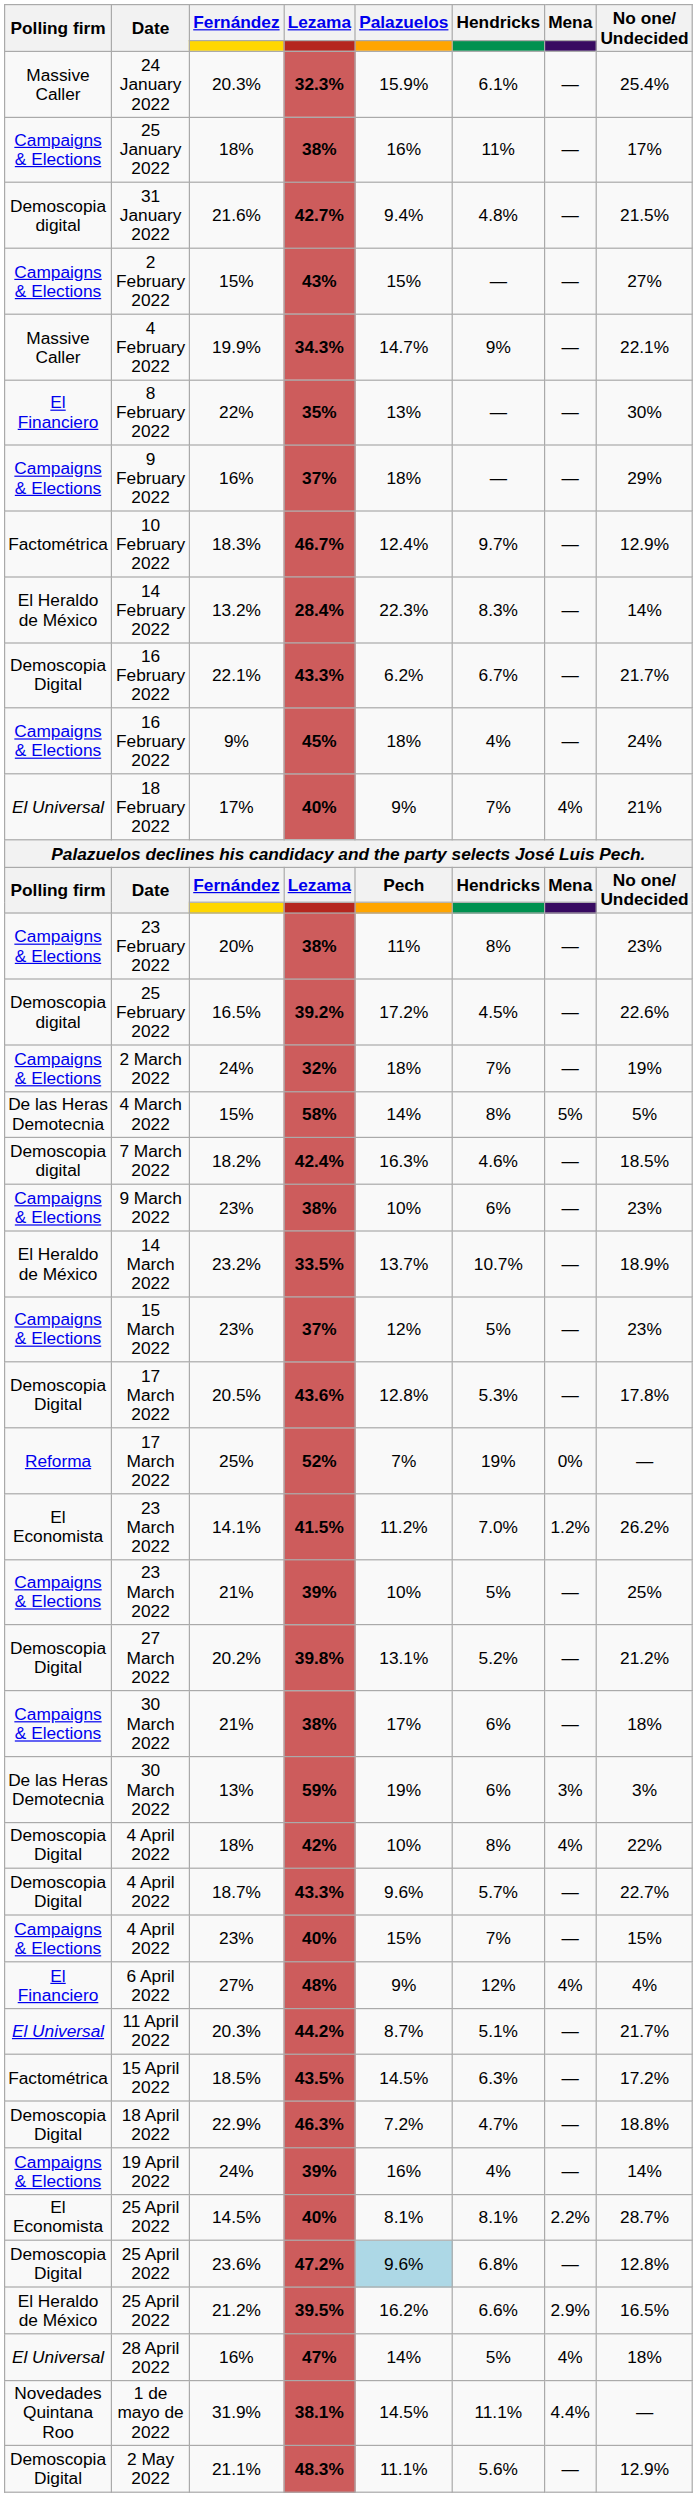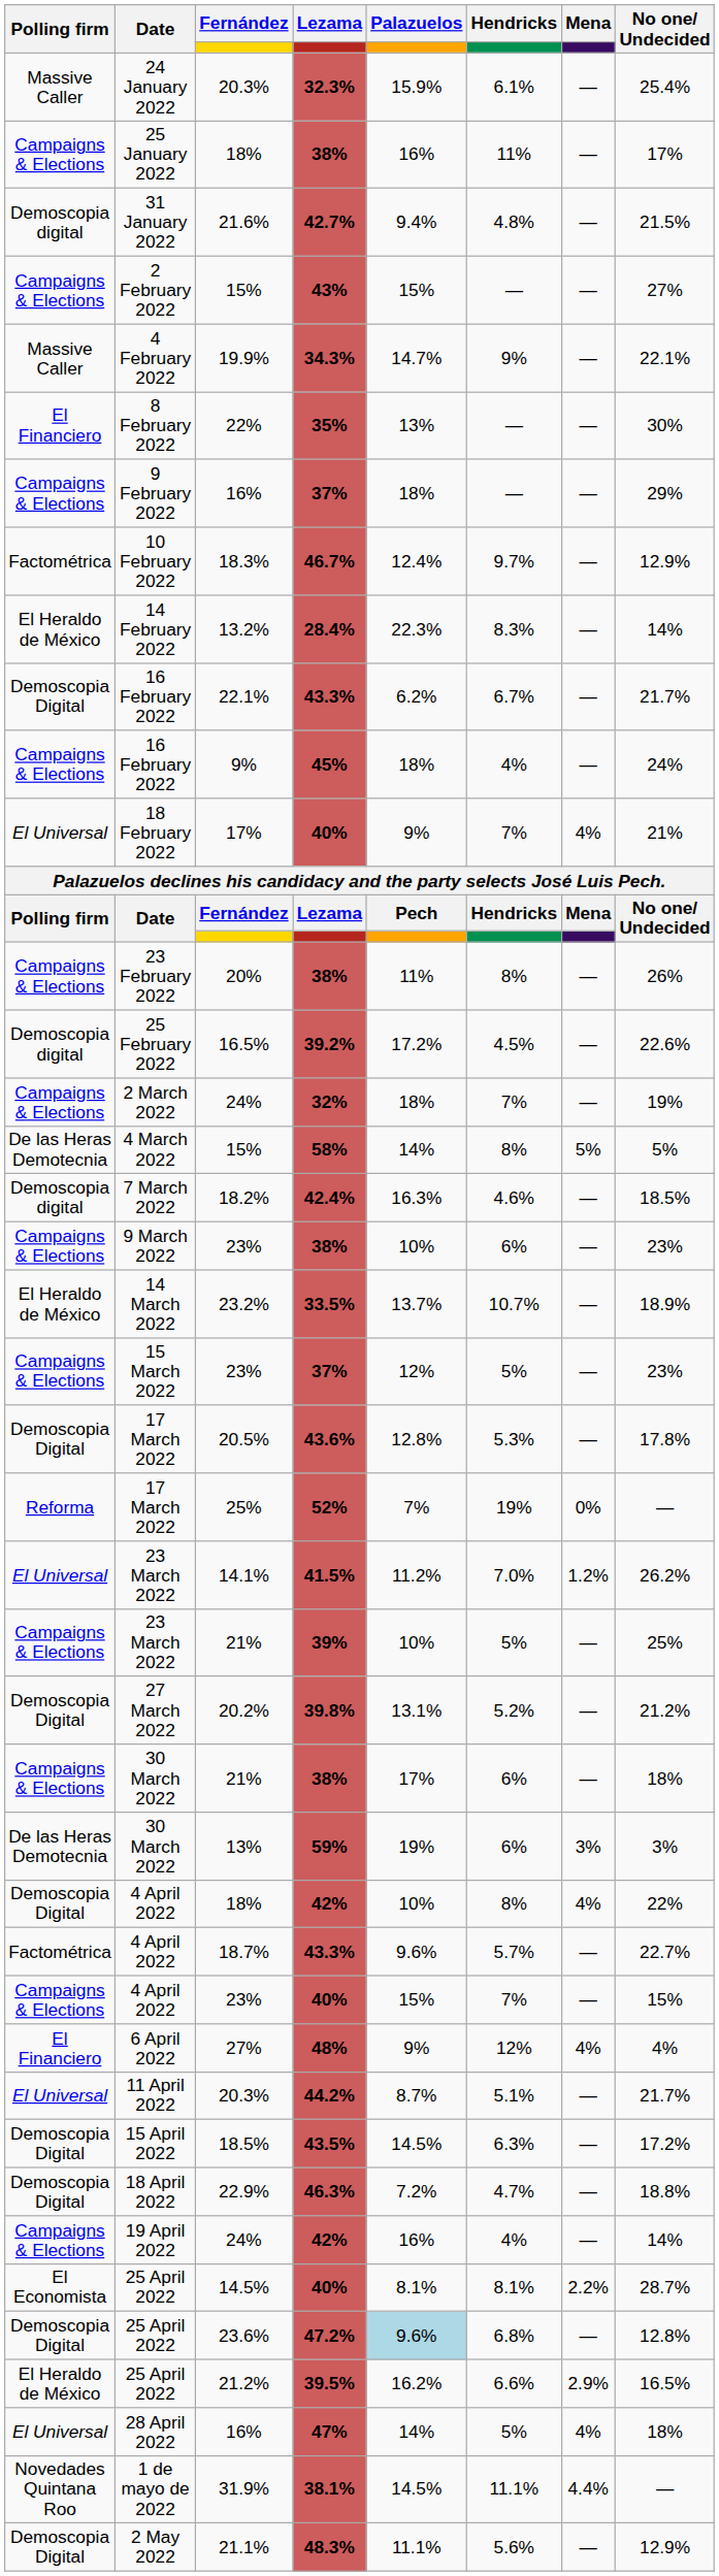 <table class="wikitable" style="text-align:center; font-size:90%; line-height:16px; margin:auto; width:55%">
 <tr>
 <th rowspan="2" width="16%">Polling firm</th>
 <th rowspan="2" width="15%">Date</th>
 <th width="5%"><a href='#'>Fernández</a></th>
 <th width="5%"><a href='#'>Lezama</a></th>
 <th width="5%"><a href='#'>Palazuelos</a></th>
 <th width="5%">Hendricks</th>
 <th width="5%">Mena</th>
 <th rowspan="2" width="5%">No one/<br>Undecided</th>
 </tr>
 <tr>
 <td data-darkreader-inline-bgcolor="" bgcolor="#FFD700"></td>
 <td data-darkreader-inline-bgcolor="" bgcolor="#B5261E"></td>
 <td data-darkreader-inline-bgcolor="" bgcolor="#FFA500"></td>
 <td data-darkreader-inline-bgcolor="" bgcolor="#009150"></td>
 <td data-darkreader-inline-bgcolor="" bgcolor="#380B61"></td>
 </tr>
 <tr>
 <td>Massive Caller</td>
 <td>24 January 2022</td>
 <td>20.3%</td>
 <td data-darkreader-inline-bgcolor="" bgcolor="#CD5C5C"><strong>32.3%</strong></td>
 <td>15.9%</td>
 <td>6.1%</td>
 <td>—</td>
 <td>25.4%</td>
 </tr>
 <tr>
 <td><a href='#'>Campaigns & Elections</a></td>
 <td>25 January 2022</td>
 <td>18%</td>
 <td data-darkreader-inline-bgcolor="" bgcolor="#CD5C5C"><strong>38%</strong></td>
 <td>16%</td>
 <td>11%</td>
 <td>—</td>
 <td>17%</td>
 </tr>
 <tr>
 <td>Demoscopia digital</td>
 <td>31 January 2022</td>
 <td>21.6%</td>
 <td data-darkreader-inline-bgcolor="" bgcolor="#CD5C5C"><strong>42.7%</strong></td>
 <td>9.4%</td>
 <td>4.8%</td>
 <td>—</td>
 <td>21.5%</td>
 </tr>
 <tr>
 <td><a href='#'>Campaigns & Elections</a></td>
 <td>2 February 2022</td>
 <td>15%</td>
 <td data-darkreader-inline-bgcolor="" bgcolor="#CD5C5C"><strong>43%</strong></td>
 <td>15%</td>
 <td>—</td>
 <td>—</td>
 <td>27%</td>
 </tr>
 <tr>
 <td>Massive Caller</td>
 <td>4 February 2022</td>
 <td>19.9%</td>
 <td data-darkreader-inline-bgcolor="" bgcolor="#CD5C5C"><strong>34.3%</strong></td>
 <td>14.7%</td>
 <td>9%</td>
 <td>—</td>
 <td>22.1%</td>
 </tr>
 <tr>
 <td><a href='#'>El Financiero</a></td>
 <td>8 February 2022</td>
 <td>22%</td>
 <td data-darkreader-inline-bgcolor="" bgcolor="#CD5C5C"><strong>35%</strong></td>
 <td>13%</td>
 <td>—</td>
 <td>—</td>
 <td>30%</td>
 </tr>
 <tr>
 <td><a href='#'>Campaigns & Elections</a></td>
 <td>9 February 2022</td>
 <td>16%</td>
 <td data-darkreader-inline-bgcolor="" bgcolor="#CD5C5C"><strong>37%</strong></td>
 <td>18%</td>
 <td>—</td>
 <td>—</td>
 <td>29%</td>
 </tr>
 <tr>
 <td>Factométrica</td>
 <td>10 February 2022</td>
 <td>18.3%</td>
 <td data-darkreader-inline-bgcolor="" bgcolor="#CD5C5C"><strong>46.7%</strong></td>
 <td>12.4%</td>
 <td>9.7%</td>
 <td>—</td>
 <td>12.9%</td>
 </tr>
 <tr>
 <td>El Heraldo de México</td>
 <td>14 February 2022</td>
 <td>13.2%</td>
 <td data-darkreader-inline-bgcolor="" bgcolor="#CD5C5C"><strong>28.4%</strong></td>
 <td>22.3%</td>
 <td>8.3%</td>
 <td>—</td>
 <td>14%</td>
 </tr>
 <tr>
 <td>Demoscopia Digital</td>
 <td>16 February 2022</td>
 <td>22.1%</td>
 <td data-darkreader-inline-bgcolor="" bgcolor="#CD5C5C"><strong>43.3%</strong></td>
 <td>6.2%</td>
 <td>6.7%</td>
 <td>—</td>
 <td>21.7%</td>
 </tr>
 <tr>
 <td><a href='#'>Campaigns & Elections</a></td>
 <td>16 February 2022</td>
 <td>9%</td>
 <td data-darkreader-inline-bgcolor="" bgcolor="#CD5C5C"><strong>45%</strong></td>
 <td>18%</td>
 <td>4%</td>
 <td>—</td>
 <td>24%</td>
 </tr>
 <tr>
 <td><em>El Universal</em></td>
 <td>18 February 2022</td>
 <td>17%</td>
 <td data-darkreader-inline-bgcolor="" bgcolor="#CD5C5C"><strong>40%</strong></td>
 <td>9%</td>
 <td>7%</td>
 <td>4%</td>
 <td>21%</td>
 </tr>
 <tr>
 <th colspan="8"><em>Palazuelos declines his candidacy and the party selects José Luis Pech.</em></th>
 </tr>
 <tr>
 <th rowspan="2">Polling firm</th>
 <th rowspan="2">Date</th>
 <th><a href='#'>Fernández</a></th>
 <th><a href='#'>Lezama</a></th>
 <th>Pech</th>
 <th>Hendricks</th>
 <th>Mena</th>
 <th rowspan="2">No one/<br>Undecided</th>
 </tr>
 <tr>
 <td data-darkreader-inline-bgcolor="" bgcolor="#FFD700"></td>
 <td data-darkreader-inline-bgcolor="" bgcolor="#B5261E"></td>
 <td data-darkreader-inline-bgcolor="" bgcolor="#FFA500"></td>
 <td data-darkreader-inline-bgcolor="" bgcolor="#009150"></td>
 <td data-darkreader-inline-bgcolor="" bgcolor="#380B61"></td>
 </tr>
 <tr>
 <td><a href='#'>Campaigns & Elections</a></td>
 <td>23 February 2022</td>
 <td>20%</td>
 <td data-darkreader-inline-bgcolor="" bgcolor="#CD5C5C"><strong>38%</strong></td>
 <td>11%</td>
 <td>8%</td>
 <td>—</td>
-<td>23%</td>
+<td>26%</td>
 </tr>
 <tr>
 <td>Demoscopia digital</td>
 <td>25 February 2022</td>
 <td>16.5%</td>
 <td data-darkreader-inline-bgcolor="" bgcolor="#CD5C5C"><strong>39.2%</strong></td>
 <td>17.2%</td>
 <td>4.5%</td>
 <td>—</td>
 <td>22.6%</td>
 </tr>
 <tr>
 <td><a href='#'>Campaigns & Elections</a></td>
 <td>2 March 2022</td>
 <td>24%</td>
 <td data-darkreader-inline-bgcolor="" bgcolor="#CD5C5C"><strong>32%</strong></td>
 <td>18%</td>
 <td>7%</td>
 <td>—</td>
 <td>19%</td>
 </tr>
 <tr>
 <td>De las Heras Demotecnia</td>
 <td>4 March  2022</td>
 <td>15%</td>
 <td data-darkreader-inline-bgcolor="" bgcolor="#CD5C5C"><strong>58%</strong></td>
 <td>14%</td>
 <td>8%</td>
 <td>5%</td>
 <td>5%</td>
 </tr>
 <tr>
 <td>Demoscopia digital</td>
 <td>7 March 2022</td>
 <td>18.2%</td>
 <td data-darkreader-inline-bgcolor="" bgcolor="#CD5C5C"><strong>42.4%</strong></td>
 <td>16.3%</td>
 <td>4.6%</td>
 <td>—</td>
 <td>18.5%</td>
 </tr>
 <tr>
 <td><a href='#'>Campaigns & Elections</a></td>
 <td>9 March 2022</td>
 <td>23%</td>
 <td data-darkreader-inline-bgcolor="" bgcolor="#CD5C5C"><strong>38%</strong></td>
 <td>10%</td>
 <td>6%</td>
 <td>—</td>
 <td>23%</td>
 </tr>
 <tr>
 <td>El Heraldo de México</td>
 <td>14 March 2022</td>
 <td>23.2%</td>
 <td data-darkreader-inline-bgcolor="" bgcolor="#CD5C5C"><strong>33.5%</strong></td>
 <td>13.7%</td>
 <td>10.7%</td>
 <td>—</td>
 <td>18.9%</td>
 </tr>
 <tr>
 <td><a href='#'>Campaigns & Elections</a></td>
 <td>15 March 2022</td>
 <td>23%</td>
 <td data-darkreader-inline-bgcolor="" bgcolor="#CD5C5C"><strong>37%</strong></td>
 <td>12%</td>
 <td>5%</td>
 <td>—</td>
 <td>23%</td>
 </tr>
 <tr>
 <td>Demoscopia Digital</td>
 <td>17 March 2022</td>
 <td>20.5%</td>
 <td data-darkreader-inline-bgcolor="" bgcolor="#CD5C5C"><strong>43.6%</strong></td>
 <td>12.8%</td>
 <td>5.3%</td>
 <td>—</td>
 <td>17.8%</td>
 </tr>
 <tr>
 <td><a href='#'>Reforma</a></td>
 <td>17 March 2022</td>
 <td>25%</td>
 <td data-darkreader-inline-bgcolor="" bgcolor="#CD5C5C"><strong>52%</strong></td>
 <td>7%</td>
 <td>19%</td>
 <td>0%</td>
 <td>—</td>
 </tr>
 <tr>
-<td>El Economista</td>
+<td><a href='#'><em>El Universal</em></a></td>
 <td>23 March 2022</td>
 <td>14.1%</td>
 <td data-darkreader-inline-bgcolor="" bgcolor="#CD5C5C"><strong>41.5%</strong></td>
 <td>11.2%</td>
 <td>7.0%</td>
 <td>1.2%</td>
 <td>26.2%</td>
 </tr>
 <tr>
 <td><a href='#'>Campaigns & Elections</a></td>
 <td>23 March 2022</td>
 <td>21%</td>
 <td data-darkreader-inline-bgcolor="" bgcolor="#CD5C5C"><strong>39%</strong></td>
 <td>10%</td>
 <td>5%</td>
 <td>—</td>
 <td>25%</td>
 </tr>
 <tr>
 <td>Demoscopia Digital</td>
 <td>27 March 2022</td>
 <td>20.2%</td>
 <td data-darkreader-inline-bgcolor="" bgcolor="#CD5C5C"><strong>39.8%</strong></td>
 <td>13.1%</td>
 <td>5.2%</td>
 <td>—</td>
 <td>21.2%</td>
 </tr>
 <tr>
 <td><a href='#'>Campaigns & Elections</a></td>
 <td>30 March 2022</td>
 <td>21%</td>
 <td data-darkreader-inline-bgcolor="" bgcolor="#CD5C5C"><strong>38%</strong></td>
 <td>17%</td>
 <td>6%</td>
 <td>—</td>
 <td>18%</td>
 </tr>
 <tr>
 <td>De las Heras Demotecnia</td>
 <td>30 March 2022</td>
 <td>13%</td>
 <td data-darkreader-inline-bgcolor="" bgcolor="#CD5C5C"><strong>59%</strong></td>
 <td>19%</td>
 <td>6%</td>
 <td>3%</td>
 <td>3%</td>
 </tr>
 <tr>
 <td>Demoscopia Digital</td>
 <td>4 April 2022</td>
 <td>18%</td>
 <td data-darkreader-inline-bgcolor="" bgcolor="#CD5C5C"><strong>42%</strong></td>
 <td>10%</td>
 <td>8%</td>
 <td>4%</td>
 <td>22%</td>
 </tr>
 <tr>
-<td>Demoscopia Digital</td>
+<td>Factométrica</td>
 <td>4 April 2022</td>
 <td>18.7%</td>
 <td data-darkreader-inline-bgcolor="" bgcolor="#CD5C5C"><strong>43.3%</strong></td>
 <td>9.6%</td>
 <td>5.7%</td>
 <td>—</td>
 <td>22.7%</td>
 </tr>
 <tr>
 <td><a href='#'>Campaigns & Elections</a></td>
 <td>4 April 2022</td>
 <td>23%</td>
 <td data-darkreader-inline-bgcolor="" bgcolor="#CD5C5C"><strong>40%</strong></td>
 <td>15%</td>
 <td>7%</td>
 <td>—</td>
 <td>15%</td>
 </tr>
 <tr>
 <td><a href='#'>El Financiero</a></td>
 <td>6 April 2022</td>
 <td>27%</td>
 <td data-darkreader-inline-bgcolor="" bgcolor="#CD5C5C"><strong>48%</strong></td>
 <td>9%</td>
 <td>12%</td>
 <td>4%</td>
 <td>4%</td>
 </tr>
 <tr>
 <td><a href='#'><em>El Universal</em></a></td>
 <td>11 April 2022</td>
 <td>20.3%</td>
 <td data-darkreader-inline-bgcolor="" bgcolor="#CD5C5C"><strong>44.2%</strong></td>
 <td>8.7%</td>
 <td>5.1%</td>
 <td>—</td>
 <td>21.7%</td>
 </tr>
 <tr>
-<td>Factométrica</td>
+<td>Demoscopia Digital</td>
 <td>15 April 2022</td>
 <td>18.5%</td>
 <td data-darkreader-inline-bgcolor="" bgcolor="#CD5C5C"><strong>43.5%</strong></td>
 <td>14.5%</td>
 <td>6.3%</td>
 <td>—</td>
 <td>17.2%</td>
 </tr>
 <tr>
 <td>Demoscopia Digital</td>
 <td>18 April 2022</td>
 <td>22.9%</td>
 <td data-darkreader-inline-bgcolor="" bgcolor="#CD5C5C"><strong>46.3%</strong></td>
 <td>7.2%</td>
 <td>4.7%</td>
 <td>—</td>
 <td>18.8%</td>
 </tr>
 <tr>
 <td><a href='#'>Campaigns & Elections</a></td>
 <td>19 April 2022</td>
 <td>24%</td>
-<td data-darkreader-inline-bgcolor="" bgcolor="#CD5C5C"><strong>39%</strong></td>
+<td data-darkreader-inline-bgcolor="" bgcolor="#CD5C5C"><strong>42%</strong></td>
 <td>16%</td>
 <td>4%</td>
 <td>—</td>
 <td>14%</td>
 </tr>
 <tr>
 <td>El Economista</td>
 <td>25 April 2022</td>
 <td>14.5%</td>
 <td data-darkreader-inline-bgcolor="" bgcolor="#CD5C5C"><strong>40%</strong></td>
 <td>8.1%</td>
 <td>8.1%</td>
 <td>2.2%</td>
 <td>28.7%</td>
 </tr>
 <tr>
 <td>Demoscopia Digital</td>
 <td>25 April 2022</td>
 <td>23.6%</td>
 <td data-darkreader-inline-bgcolor="" bgcolor="#CD5C5C"><strong>47.2%</strong></td>
 <td style="background: lightblue;">9.6%</td>
 <td>6.8%</td>
 <td>—</td>
 <td>12.8%</td>
 </tr>
 <tr>
 <td>El Heraldo de México</td>
 <td>25 April 2022</td>
 <td>21.2%</td>
 <td data-darkreader-inline-bgcolor="" bgcolor="#CD5C5C"><strong>39.5%</strong></td>
 <td>16.2%</td>
 <td>6.6%</td>
 <td>2.9%</td>
 <td>16.5%</td>
 </tr>
 <tr>
 <td><em>El Universal</em></td>
 <td>28 April 2022</td>
 <td>16%</td>
 <td data-darkreader-inline-bgcolor="" bgcolor="#CD5C5C"><strong>47%</strong></td>
 <td>14%</td>
 <td>5%</td>
 <td>4%</td>
 <td>18%</td>
 </tr>
 <tr>
 <td>Novedades Quintana Roo</td>
 <td>1 de mayo de 2022</td>
 <td>31.9%</td>
 <td data-darkreader-inline-bgcolor="" bgcolor="#CD5C5C"><strong>38.1%</strong></td>
 <td>14.5%</td>
 <td>11.1%</td>
 <td>4.4%</td>
 <td>—</td>
 </tr>
 <tr>
 <td>Demoscopia Digital</td>
 <td>2 May 2022</td>
 <td>21.1%</td>
 <td data-darkreader-inline-bgcolor="" bgcolor="#CD5C5C"><strong>48.3%</strong></td>
 <td>11.1%</td>
 <td>5.6%</td>
 <td>—</td>
 <td>12.9%</td>
 </tr>
 </table>
